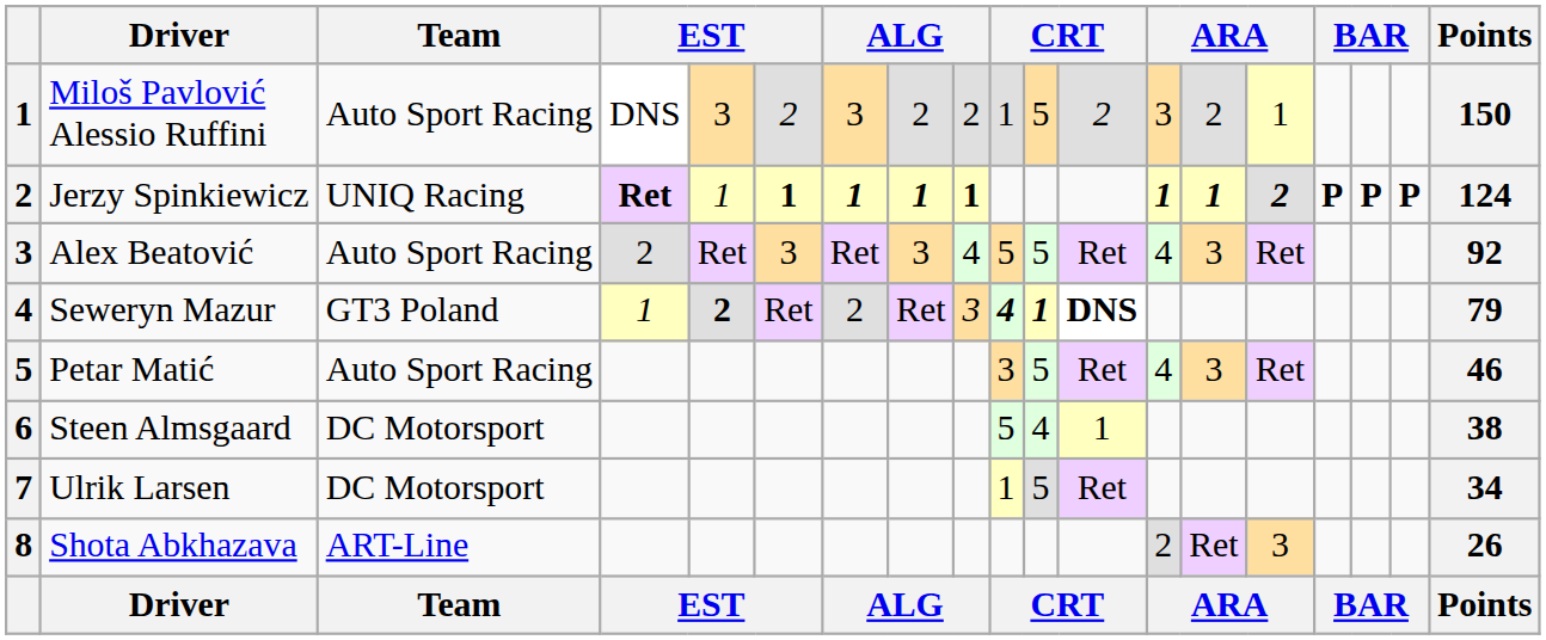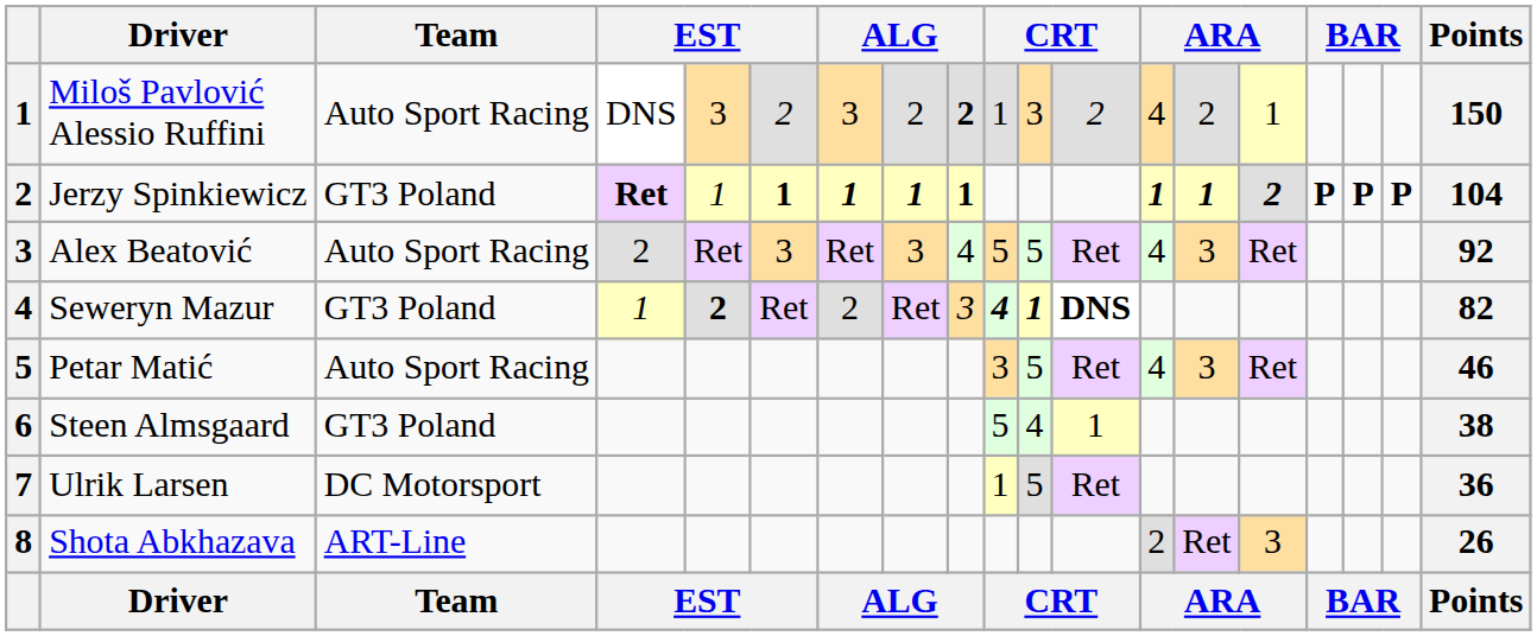 <table class="wikitable" style="font-size: 85%; text-align:center">
 <tr>
 <th></th>
 <th>Driver</th>
 <th>Team</th>
 <th colspan="3"><a href='#'>EST</a><br></th>
 <th colspan="3"><a href='#'>ALG</a><br></th>
 <th colspan="3"><a href='#'>CRT</a><br></th>
 <th colspan="3"><a href='#'>ARA</a><br></th>
 <th colspan="3"><a href='#'>BAR</a><br></th>
 <th>Points</th>
 </tr>
 <tr>
 <th>1</th>
 <td align="left"> <a href='#'>Miloš Pavlović</a><br> Alessio Ruffini</td>
 <td align="left"> Auto Sport Racing</td>
 <td style="background:#ffffff;">DNS</td>
 <td style="background:#ffdf9f;">3</td>
 <td style="background:#dfdfdf;"><em>2</em></td>
 <td style="background:#ffdf9f;">3</td>
 <td style="background:#dfdfdf;">2</td>
-<td style="background:#dfdfdf;">2</td>
+<td style="background:#dfdfdf;"><strong>2</strong></td>
 <td style="background:#dfdfdf;">1</td>
-<td style="background:#ffdf9f;">5</td>
+<td style="background:#ffdf9f;">3</td>
 <td style="background:#dfdfdf;"><em>2</em></td>
-<td style="background:#ffdf9f;">3</td>
+<td style="background:#ffdf9f;">4</td>
 <td style="background:#dfdfdf;">2</td>
 <td style="background:#ffffbf;">1</td>
 <td></td>
 <td></td>
 <td></td>
 <th>150</th>
 </tr>
 <tr>
 <th>2</th>
 <td align="left"> Jerzy Spinkiewicz</td>
-<td align="left"> UNIQ Racing</td>
+<td align="left"> GT3 Poland</td>
 <td style="background:#efcfff;"><strong>Ret</strong></td>
 <td style="background:#ffffbf;"><em>1</em></td>
 <td style="background:#ffffbf;"><strong>1</strong></td>
 <td style="background:#ffffbf;"><strong><em>1</em></strong></td>
 <td style="background:#ffffbf;"><strong><em>1</em></strong></td>
 <td style="background:#ffffbf;"><strong>1</strong></td>
 <td></td>
 <td></td>
 <td></td>
 <td style="background:#ffffbf;"><strong><em>1</em></strong></td>
 <td style="background:#ffffbf;"><strong><em>1</em></strong></td>
 <td style="background:#dfdfdf;"><strong><em>2</em></strong></td>
 <td><strong>P</strong></td>
 <td><strong>P</strong></td>
 <td><strong>P</strong></td>
-<th>124</th>
+<th>104</th>
 </tr>
 <tr>
 <th>3</th>
 <td align="left"> Alex Beatović</td>
 <td align="left"> Auto Sport Racing</td>
 <td style="background:#dfdfdf;">2</td>
 <td style="background:#efcfff;">Ret</td>
 <td style="background:#ffdf9f;">3</td>
 <td style="background:#efcfff;">Ret</td>
 <td style="background:#ffdf9f;">3</td>
 <td style="background:#dfffdf;">4</td>
 <td style="background:#ffdf9f;">5</td>
 <td style="background:#dfffdf;">5</td>
 <td style="background:#efcfff;">Ret</td>
 <td style="background:#dfffdf;">4</td>
 <td style="background:#ffdf9f;">3</td>
 <td style="background:#efcfff;">Ret</td>
 <td></td>
 <td></td>
 <td></td>
 <th>92</th>
 </tr>
 <tr>
 <th>4</th>
 <td align="left"> Seweryn Mazur</td>
 <td align="left"> GT3 Poland</td>
 <td style="background:#ffffbf;"><em>1</em></td>
 <td style="background:#dfdfdf;"><strong>2</strong></td>
 <td style="background:#efcfff;">Ret</td>
 <td style="background:#dfdfdf;">2</td>
 <td style="background:#efcfff;">Ret</td>
 <td style="background:#ffdf9f;"><em>3</em></td>
 <td style="background:#dfffdf;"><strong><em>4</em></strong></td>
 <td style="background:#ffffbf;"><strong><em>1</em></strong></td>
 <td style="background:#ffffff;"><strong>DNS</strong></td>
 <td></td>
 <td></td>
 <td></td>
 <td></td>
 <td></td>
 <td></td>
-<th>79</th>
+<th>82</th>
 </tr>
 <tr>
 <th>5</th>
 <td align="left"> Petar Matić</td>
 <td align="left"> Auto Sport Racing</td>
 <td></td>
 <td></td>
 <td></td>
 <td></td>
 <td></td>
 <td></td>
 <td style="background:#ffdf9f;">3</td>
 <td style="background:#dfffdf;">5</td>
 <td style="background:#efcfff;">Ret</td>
 <td style="background:#dfffdf;">4</td>
 <td style="background:#ffdf9f;">3</td>
 <td style="background:#efcfff;">Ret</td>
 <td></td>
 <td></td>
 <td></td>
 <th>46</th>
 </tr>
 <tr>
 <th>6</th>
 <td align="left"> Steen Almsgaard</td>
-<td align="left"> DC Motorsport</td>
+<td align="left"> GT3 Poland</td>
 <td></td>
 <td></td>
 <td></td>
 <td></td>
 <td></td>
 <td></td>
 <td style="background:#dfffdf;">5</td>
 <td style="background:#dfffdf;">4</td>
 <td style="background:#ffffbf;">1</td>
 <td></td>
 <td></td>
 <td></td>
 <td></td>
 <td></td>
 <td></td>
 <th>38</th>
 </tr>
 <tr>
 <th>7</th>
 <td align="left"> Ulrik Larsen</td>
 <td align="left"> DC Motorsport</td>
 <td></td>
 <td></td>
 <td></td>
 <td></td>
 <td></td>
 <td></td>
 <td style="background:#ffffbf;">1</td>
 <td style="background:#dfdfdf;">5</td>
 <td style="background:#efcfff;">Ret</td>
 <td></td>
 <td></td>
 <td></td>
 <td></td>
 <td></td>
 <td></td>
-<th>34</th>
+<th>36</th>
 </tr>
 <tr>
 <th>8</th>
 <td align="left"> <a href='#'>Shota Abkhazava</a></td>
 <td align="left"> <a href='#'>ART-Line</a></td>
 <td></td>
 <td></td>
 <td></td>
 <td></td>
 <td></td>
 <td></td>
 <td></td>
 <td></td>
 <td></td>
 <td style="background:#dfdfdf;">2</td>
 <td style="background:#efcfff;">Ret</td>
 <td style="background:#ffdf9f;">3</td>
 <td></td>
 <td></td>
 <td></td>
 <th>26</th>
 </tr>
 <tr>
 <th></th>
 <th>Driver</th>
 <th>Team</th>
 <th colspan="3"><a href='#'>EST</a><br></th>
 <th colspan="3"><a href='#'>ALG</a><br></th>
 <th colspan="3"><a href='#'>CRT</a><br></th>
 <th colspan="3"><a href='#'>ARA</a><br></th>
 <th colspan="3"><a href='#'>BAR</a><br></th>
 <th>Points</th>
 </tr>
 </table>
